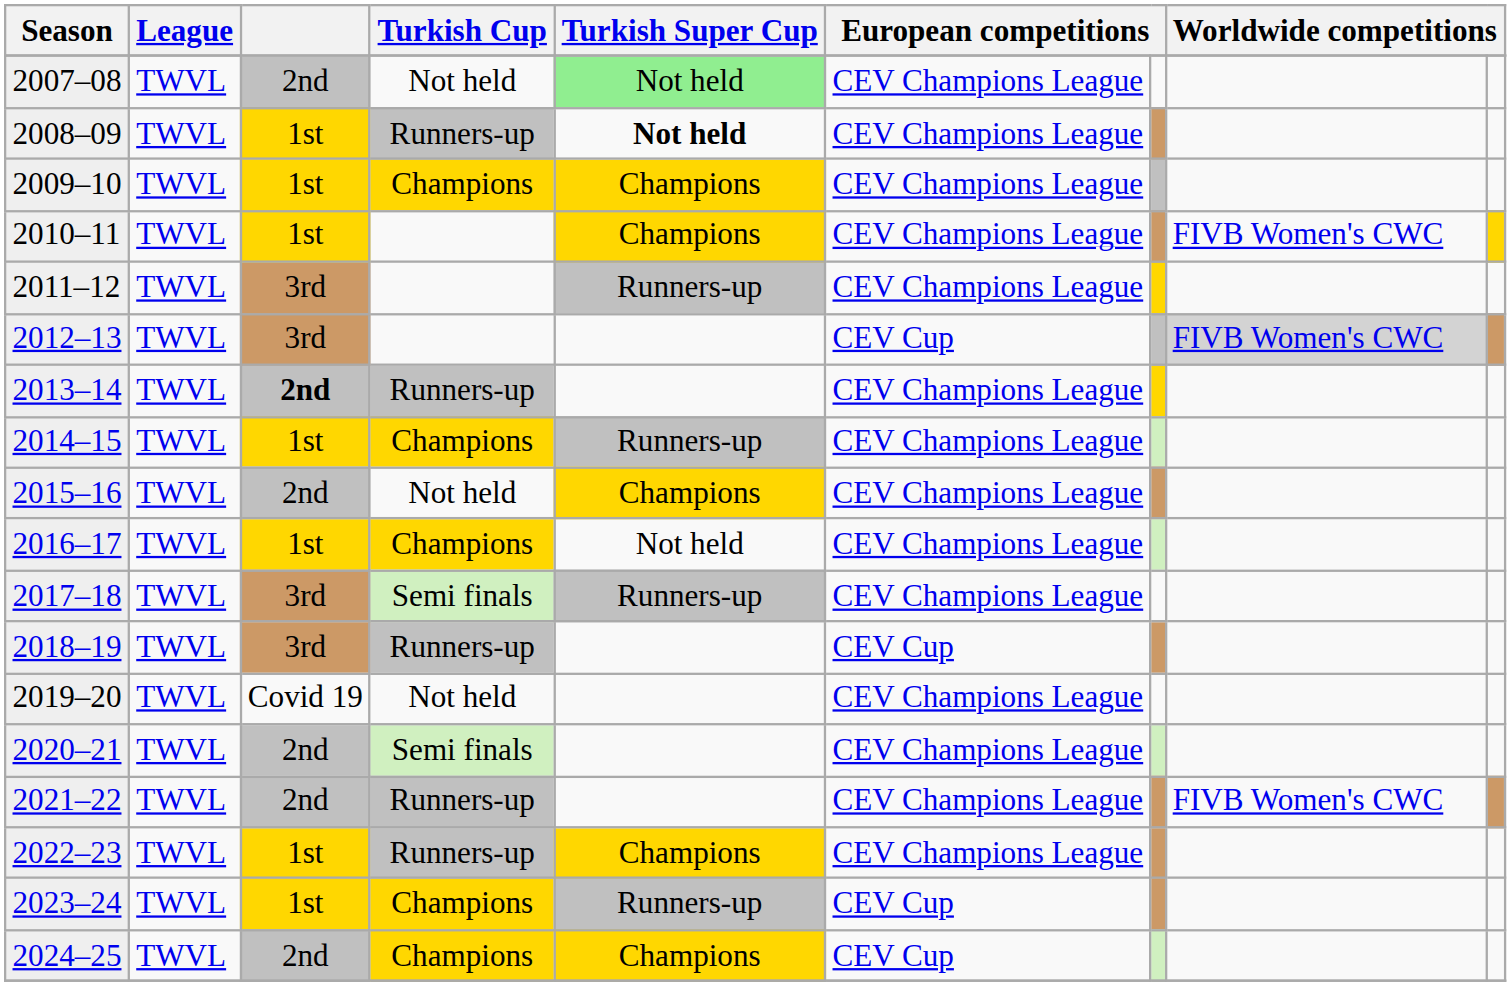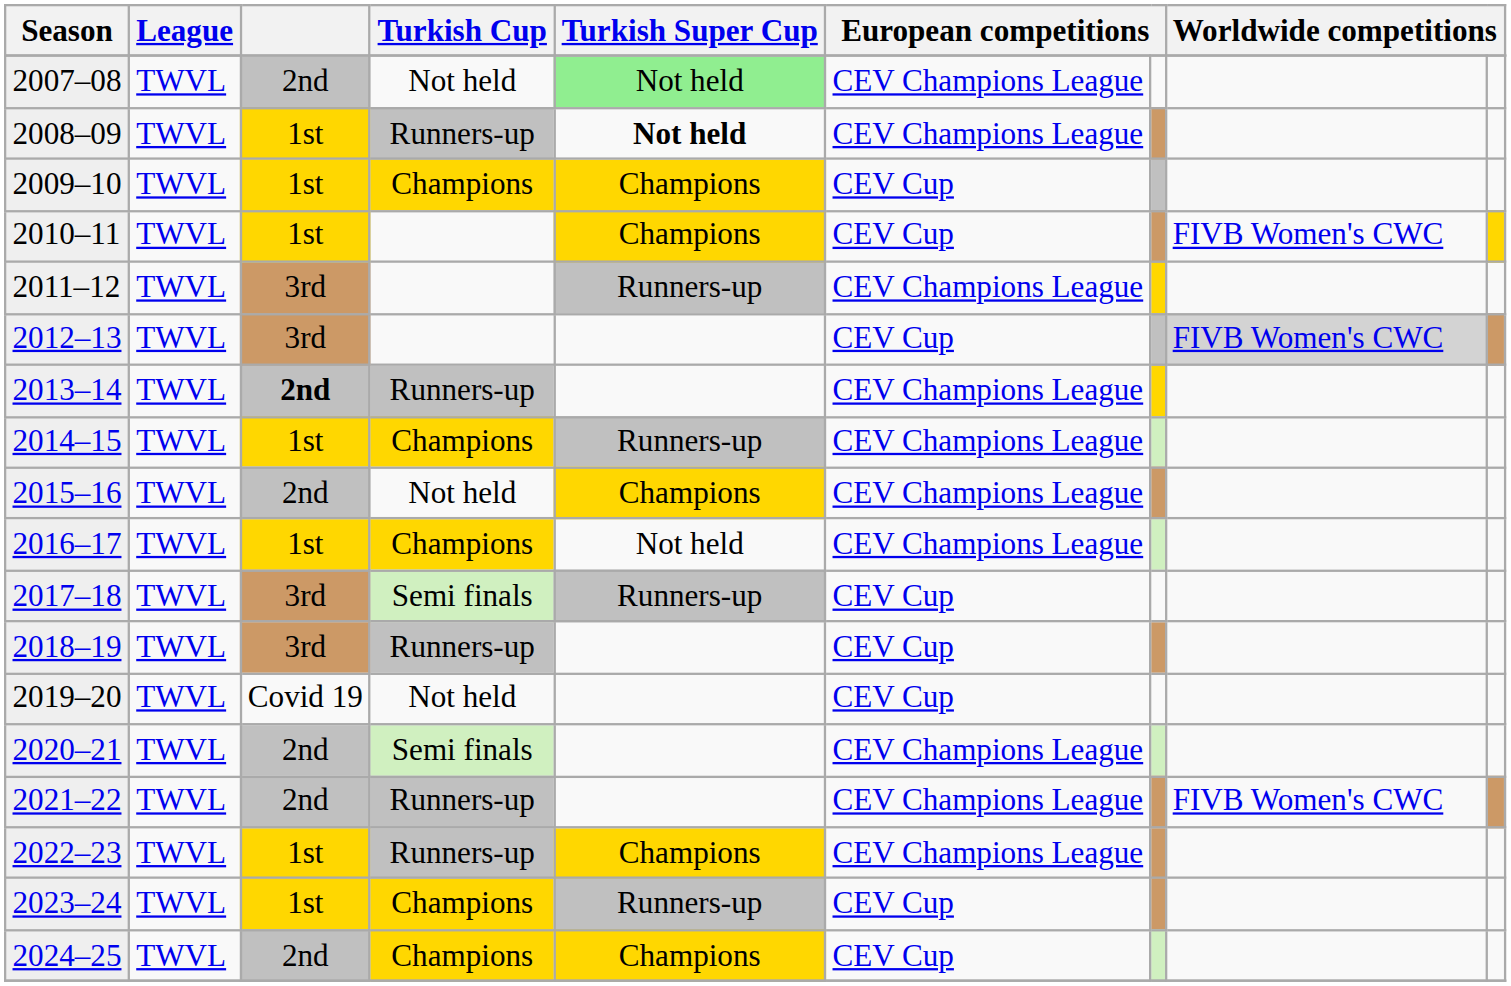 <table class="wikitable" style="font-size:85%; text-align:left">
 <tr>
 <th>Season</th>
 <th><a href='#'>League</a></th>
 <th></th>
 <th><a href='#'>Turkish Cup</a></th>
 <th><a href='#'>Turkish Super Cup</a></th>
 <th colspan=2>European competitions</th>
 <th colspan=2>Worldwide competitions</th>
 </tr>
 <tr>
 </tr>
 <tr>
 <td bgcolor=#efefef>2007–08</td>
 <td align=left><a href='#'>TWVL</a></td>
 <td align=center bgcolor=silver>2nd</td>
 <td align=center>Not held</td>
 <td align=center style="background: lightgreen;">Not held</td>
 <td><a href='#'>CEV Champions League</a></td>
 <td align=center></td>
 <td></td>
 <td></td>
 </tr>
 <tr>
 <td bgcolor=#efefef>2008–09</td>
 <td align=left><a href='#'>TWVL</a></td>
 <td bgcolor=gold align=center>1st</td>
 <td bgcolor=silver align=center>Runners-up</td>
 <td align=center><strong>Not held</strong></td>
 <td><a href='#'>CEV Champions League</a></td>
 <td bgcolor=#cc9966 align=center></td>
 <td></td>
 <td></td>
 </tr>
 <tr>
 <td bgcolor=#efefef>2009–10</td>
 <td align=left><a href='#'>TWVL</a></td>
 <td bgcolor=gold align=center>1st</td>
 <td bgcolor=gold align=center>Champions</td>
 <td bgcolor=gold align=center>Champions</td>
-<td><a href='#'>CEV Champions League</a></td>
+<td><a href='#'>CEV Cup</a></td>
 <td bgcolor=silver align=center></td>
 <td></td>
 <td></td>
 </tr>
 <tr>
 <td bgcolor=#efefef>2010–11</td>
 <td align=left><a href='#'>TWVL</a></td>
 <td bgcolor=gold align=center>1st</td>
 <td></td>
 <td bgcolor=gold align=center>Champions</td>
-<td><a href='#'>CEV Champions League</a></td>
+<td><a href='#'>CEV Cup</a></td>
 <td bgcolor=#cc9966 align=center></td>
 <td><a href='#'>FIVB Women's CWC</a></td>
 <td bgcolor=gold align=center></td>
 </tr>
 <tr>
 <td bgcolor=#efefef>2011–12</td>
 <td align=left><a href='#'>TWVL</a></td>
 <td bgcolor=#cc9966 align=center>3rd</td>
 <td></td>
 <td align=center bgcolor=silver>Runners-up</td>
 <td><a href='#'>CEV Champions League</a></td>
 <td bgcolor=gold align=center></td>
 <td></td>
 <td></td>
 </tr>
 <tr>
 <td bgcolor=#efefef><a href='#'>2012–13</a></td>
 <td align=left><a href='#'>TWVL</a></td>
 <td bgcolor=#cc9966 align=center>3rd</td>
 <td></td>
 <td></td>
 <td><a href='#'>CEV Cup</a></td>
 <td bgcolor=silver align=center></td>
 <td style="background: lightgrey;"><a href='#'>FIVB Women's CWC</a></td>
 <td bgcolor=#cc9966 align=center></td>
 </tr>
 <tr>
 <td bgcolor=#efefef><a href='#'>2013–14</a></td>
 <td align=left><a href='#'>TWVL</a></td>
 <td bgcolor=silver align=center><strong>2nd</strong></td>
 <td bgcolor=silver align=center>Runners-up</td>
 <td></td>
 <td><a href='#'>CEV Champions League</a></td>
 <td bgcolor=gold align=center></td>
 <td></td>
 <td></td>
 </tr>
 <tr>
 <td bgcolor=#efefef><a href='#'>2014–15</a></td>
 <td align=left><a href='#'>TWVL</a></td>
 <td bgcolor=gold align=center>1st</td>
 <td bgcolor=gold align=center>Champions</td>
 <td align=center bgcolor=silver>Runners-up</td>
 <td><a href='#'>CEV Champions League</a></td>
 <td bgcolor=#D0F0C0  align=center></td>
 <td></td>
 <td></td>
 </tr>
 <tr>
 <td bgcolor=#efefef><a href='#'>2015–16</a></td>
 <td align=left><a href='#'>TWVL</a></td>
 <td bgcolor=silver align=center>2nd</td>
 <td align=center>Not held</td>
 <td bgcolor=gold align=center>Champions</td>
 <td><a href='#'>CEV Champions League</a></td>
 <td bgcolor=#cc9966 align=center></td>
 <td></td>
 <td></td>
 </tr>
 <tr>
 <td bgcolor=#efefef><a href='#'>2016–17</a></td>
 <td align=left><a href='#'>TWVL</a></td>
 <td bgcolor=gold align=center>1st</td>
 <td bgcolor=gold align=center>Champions</td>
 <td align=center>Not held</td>
 <td><a href='#'>CEV Champions League</a></td>
 <td bgcolor=#D0F0C0  align=center></td>
 <td></td>
 <td></td>
 </tr>
 <tr>
 <td bgcolor=#efefef><a href='#'>2017–18</a></td>
 <td align=left><a href='#'>TWVL</a></td>
 <td bgcolor=#cc9966 align=center>3rd</td>
 <td bgcolor=#D0F0C0 align=center>Semi finals</td>
 <td align=center bgcolor=silver>Runners-up</td>
-<td><a href='#'>CEV Champions League</a></td>
+<td><a href='#'>CEV Cup</a></td>
 <td align=center></td>
 <td></td>
 <td></td>
 </tr>
 <tr>
 <td bgcolor=#efefef><a href='#'>2018–19</a></td>
 <td align=left><a href='#'>TWVL</a></td>
 <td bgcolor=#cc9966 align=center>3rd</td>
 <td align=center bgcolor=silver>Runners-up</td>
 <td align=center></td>
 <td><a href='#'>CEV Cup</a></td>
 <td bgcolor=#cc9966 align=center></td>
 <td></td>
 <td></td>
 </tr>
 <tr>
 <td bgcolor=#efefef>2019–20</td>
 <td align=left><a href='#'>TWVL</a></td>
 <td>Covid 19</td>
 <td align=center>Not held</td>
 <td></td>
-<td><a href='#'>CEV Champions League</a></td>
+<td><a href='#'>CEV Cup</a></td>
 <td></td>
 <td></td>
 <td></td>
 </tr>
 <tr>
 <td bgcolor=#efefef><a href='#'>2020–21</a></td>
 <td align=left><a href='#'>TWVL</a></td>
 <td bgcolor=silver align=center>2nd</td>
 <td bgcolor=#D0F0C0 align=center>Semi finals</td>
 <td></td>
 <td><a href='#'>CEV Champions League</a></td>
 <td bgcolor=#D0F0C0  align=center></td>
 <td></td>
 <td></td>
 </tr>
 <tr>
 <td bgcolor=#efefef><a href='#'>2021–22</a></td>
 <td align=left><a href='#'>TWVL</a></td>
 <td bgcolor=silver align=center>2nd</td>
 <td align=center bgcolor=silver>Runners-up</td>
 <td></td>
 <td><a href='#'>CEV Champions League</a></td>
 <td bgcolor=#cc9966 align=center></td>
 <td><a href='#'>FIVB Women's CWC</a></td>
 <td bgcolor=#cc9966 align=center></td>
 </tr>
 <tr>
 <td bgcolor=#efefef><a href='#'>2022–23</a></td>
 <td align=left><a href='#'>TWVL</a></td>
 <td bgcolor=gold align=center>1st</td>
 <td align=center bgcolor=silver>Runners-up</td>
 <td bgcolor=gold align=center>Champions</td>
 <td><a href='#'>CEV Champions League</a></td>
 <td bgcolor=#cc9966 align=center></td>
 <td></td>
 <td></td>
 </tr>
 <tr>
 <td bgcolor=#efefef><a href='#'>2023–24</a></td>
 <td align=left><a href='#'>TWVL</a></td>
 <td bgcolor=gold align=center>1st</td>
 <td bgcolor=gold align=center>Champions</td>
 <td align=center bgcolor=silver>Runners-up</td>
 <td><a href='#'>CEV Cup</a></td>
 <td bgcolor=#cc9966  align=center></td>
 <td></td>
 <td></td>
 </tr>
 <tr>
 <td bgcolor=#efefef><a href='#'>2024–25</a></td>
 <td align=left><a href='#'>TWVL</a></td>
 <td bgcolor=silver align=center>2nd</td>
 <td bgcolor=gold align=center>Champions</td>
 <td bgcolor=gold align=center>Champions</td>
 <td><a href='#'>CEV Cup</a></td>
 <td bgcolor=#D0F0C0  align=center></td>
 <td></td>
 <td></td>
 </tr>
 <tr>
 </tr>
 </table>
